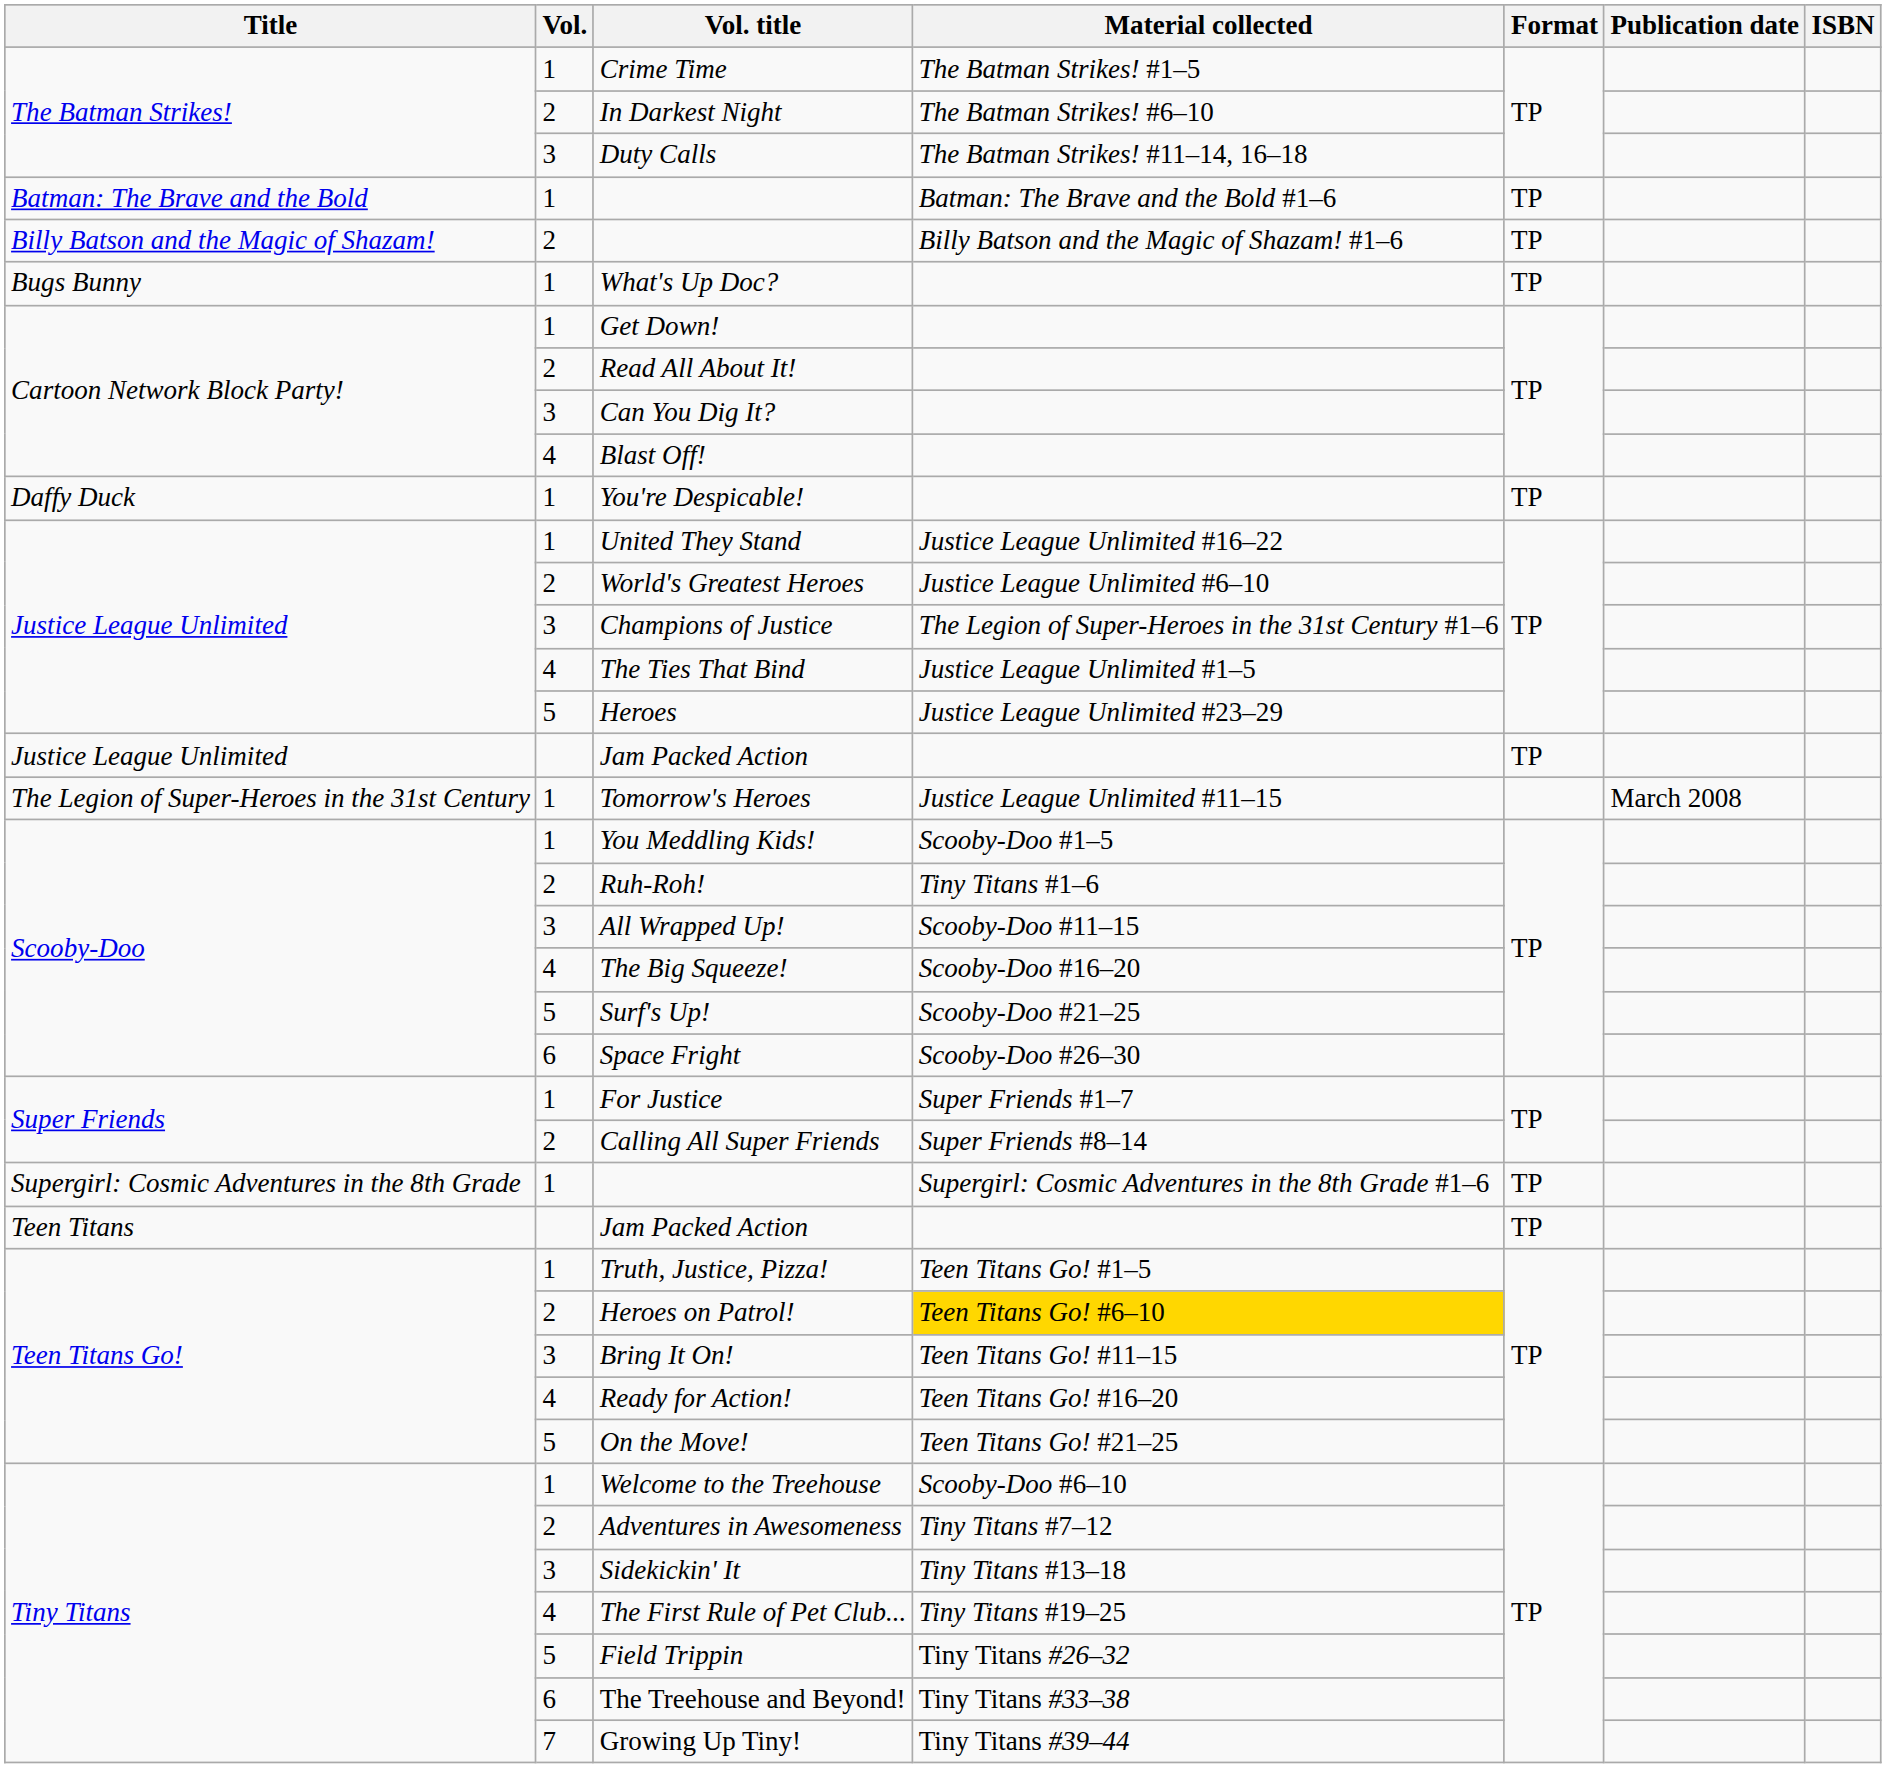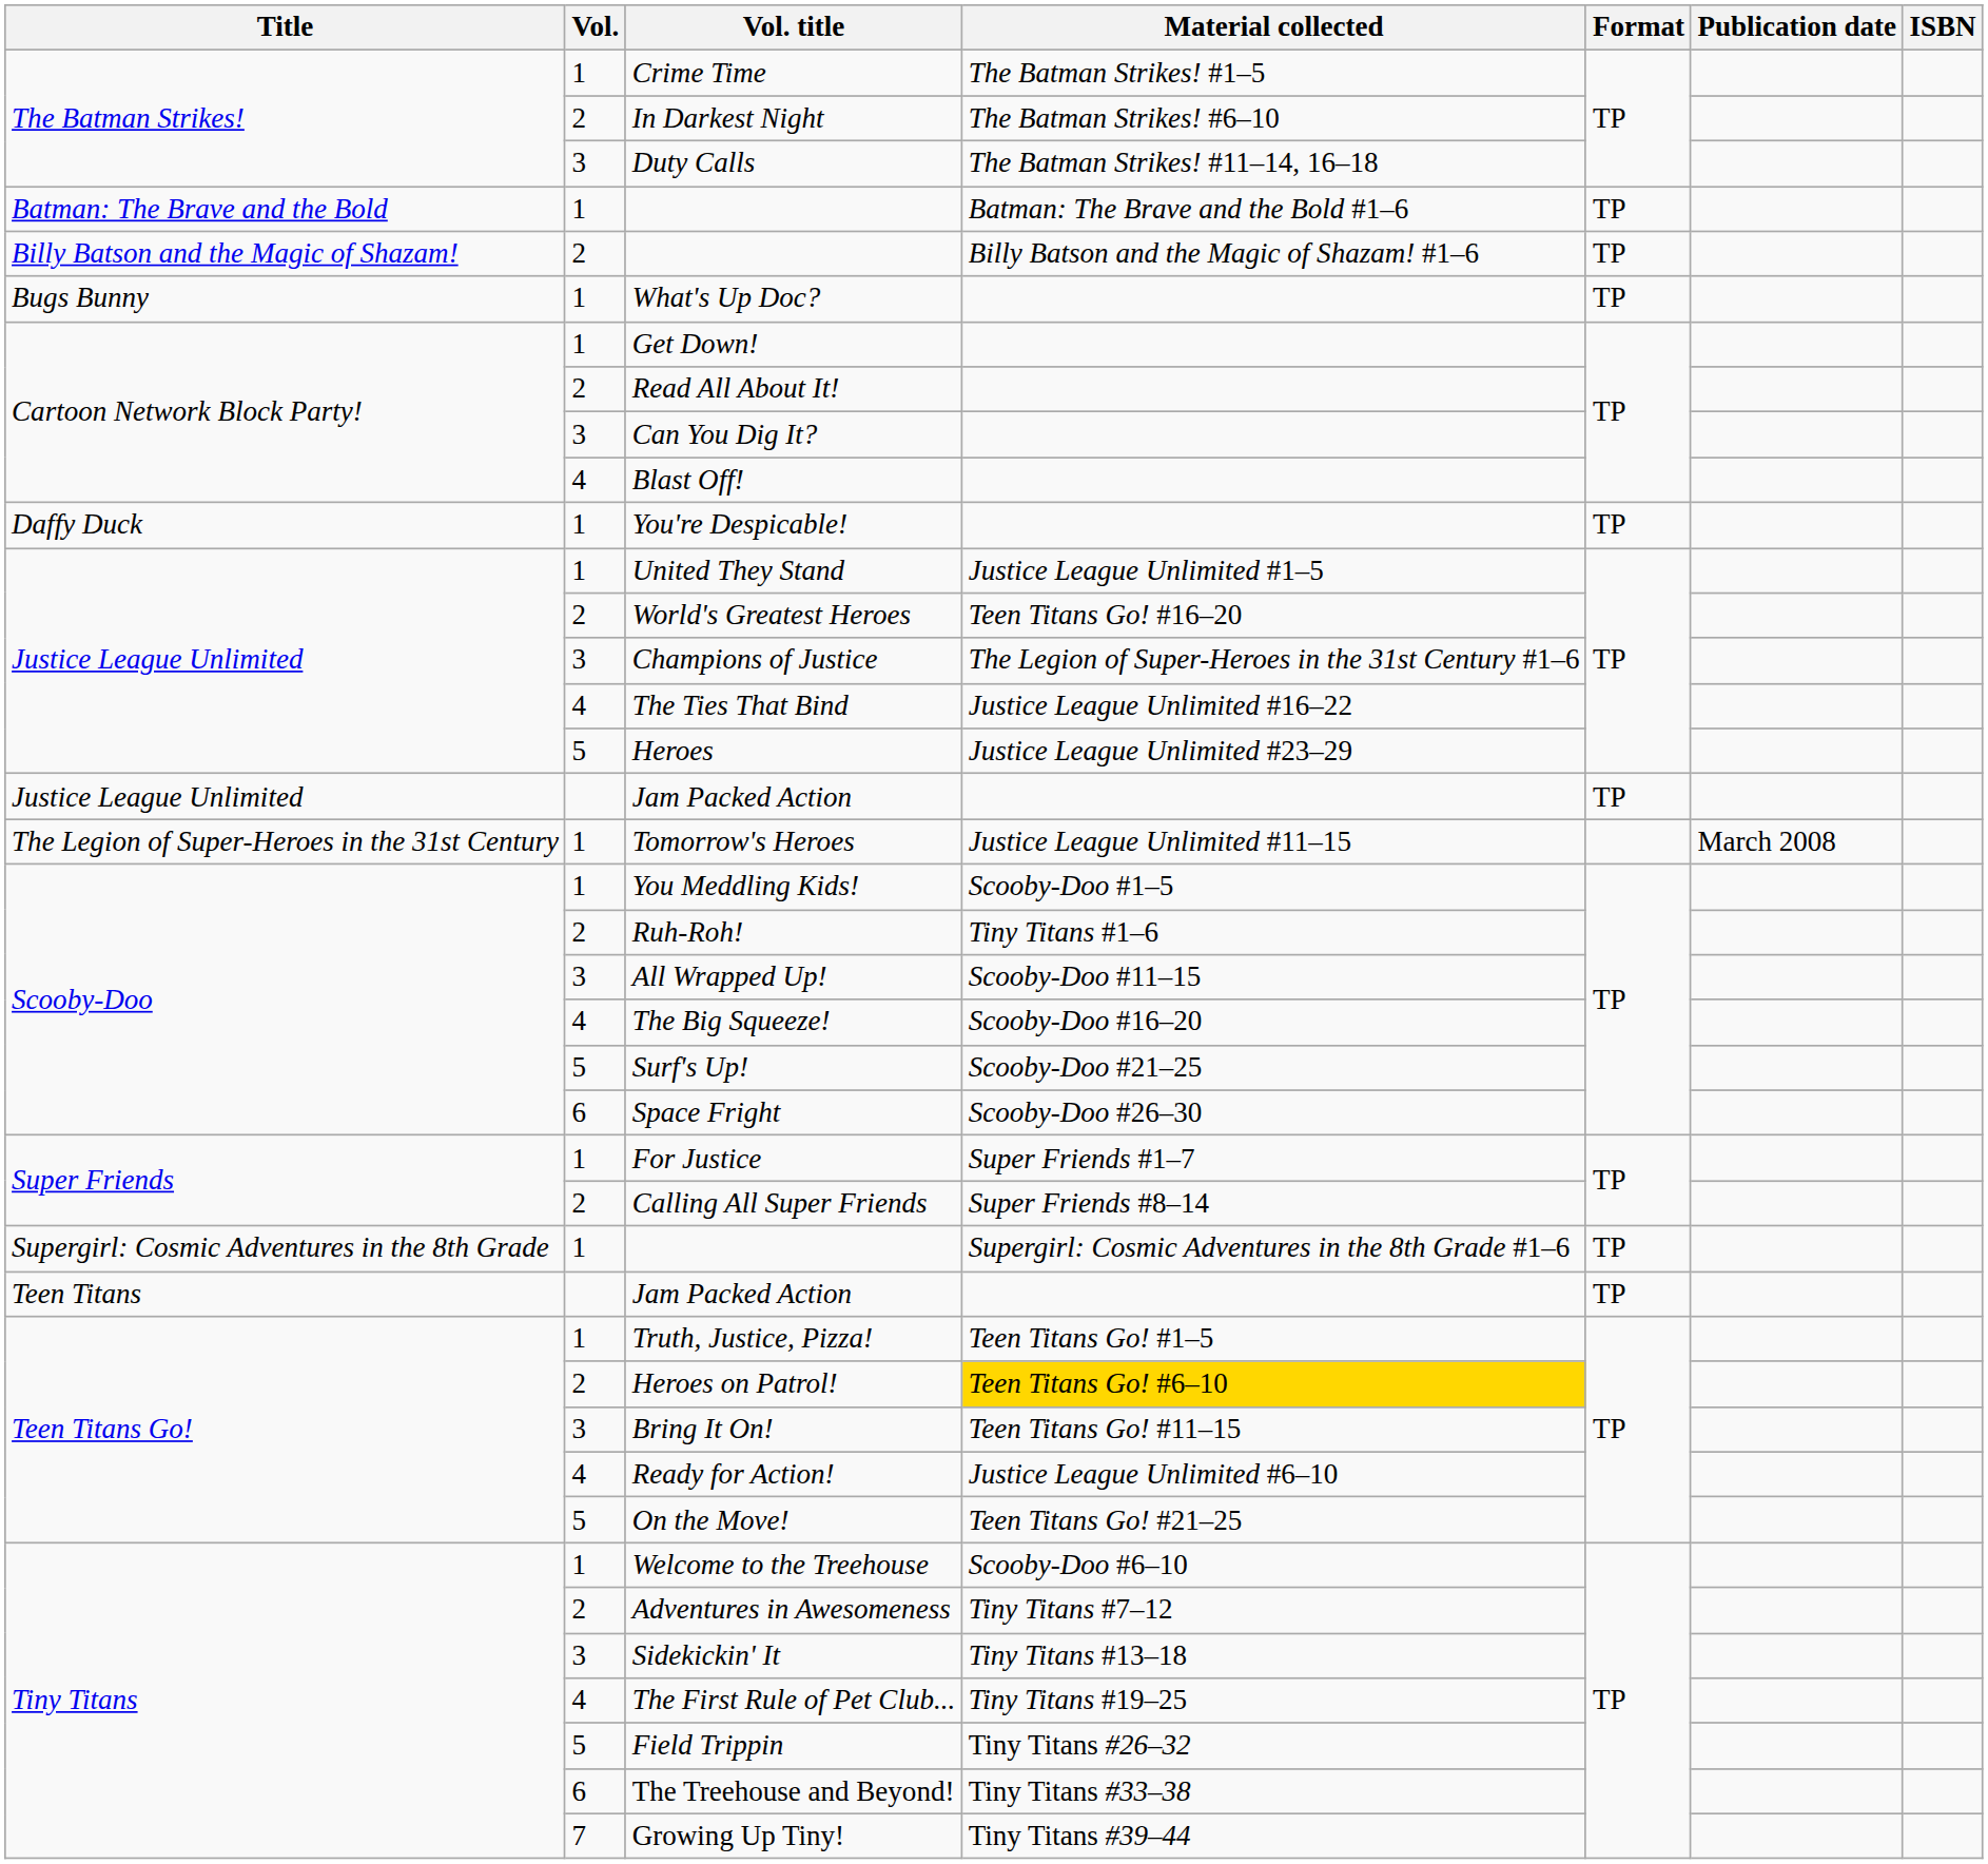 <table class="wikitable">
 <tr>
 <th>Title</th>
 <th>Vol.</th>
 <th>Vol. title</th>
 <th>Material collected</th>
 <th>Format</th>
 <th>Publication date</th>
 <th>ISBN</th>
 </tr>
 <tr>
 <td rowspan="3"><em><a href='#'>The Batman Strikes!</a></em></td>
 <td>1</td>
 <td><em>Crime Time</em></td>
 <td><em>The Batman Strikes!</em> #1–5</td>
 <td rowspan="3">TP</td>
 <td></td>
 <td></td>
 </tr>
 <tr>
 <td>2</td>
 <td><em>In Darkest Night</em></td>
 <td><em>The Batman Strikes!</em> #6–10</td>
 <td></td>
 <td></td>
 </tr>
 <tr>
 <td>3</td>
 <td><em>Duty Calls</em></td>
 <td><em>The Batman Strikes!</em> #11–14, 16–18</td>
 <td></td>
 <td></td>
 </tr>
 <tr>
 <td><em><a href='#'>Batman: The Brave and the Bold</a></em></td>
 <td>1</td>
 <td></td>
 <td><em>Batman: The Brave and the Bold</em> #1–6</td>
 <td>TP</td>
 <td></td>
 <td></td>
 </tr>
 <tr>
 <td><em><a href='#'>Billy Batson and the Magic of Shazam!</a></em></td>
 <td>2</td>
 <td></td>
 <td><em>Billy Batson and the Magic of Shazam!</em> #1–6</td>
 <td>TP</td>
 <td></td>
 <td></td>
 </tr>
 <tr>
 <td><em>Bugs Bunny</em></td>
 <td>1</td>
 <td><em>What's Up Doc?</em></td>
 <td></td>
 <td>TP</td>
 <td></td>
 <td></td>
 </tr>
 <tr>
 <td rowspan="4"><em>Cartoon Network Block Party!</em></td>
 <td>1</td>
 <td><em>Get Down!</em></td>
 <td></td>
 <td rowspan="4">TP</td>
 <td></td>
 <td></td>
 </tr>
 <tr>
 <td>2</td>
 <td><em>Read All About It!</em></td>
 <td></td>
 <td></td>
 <td></td>
 </tr>
 <tr>
 <td>3</td>
 <td><em>Can You Dig It?</em></td>
 <td></td>
 <td></td>
 <td></td>
 </tr>
 <tr>
 <td>4</td>
 <td><em>Blast Off!</em></td>
 <td></td>
 <td></td>
 <td></td>
 </tr>
 <tr>
 <td><em>Daffy Duck</em></td>
 <td>1</td>
 <td><em>You're Despicable!</em></td>
 <td></td>
 <td>TP</td>
 <td></td>
 <td></td>
 </tr>
 <tr>
 <td rowspan="5"><em><a href='#'>Justice League Unlimited</a></em></td>
 <td>1</td>
 <td><em>United They Stand</em></td>
-<td><em>Justice League Unlimited</em> #16–22</td>
+<td><em>Justice League Unlimited</em> #1–5</td>
 <td rowspan="5">TP</td>
 <td></td>
 <td></td>
 </tr>
 <tr>
 <td>2</td>
 <td><em>World's Greatest Heroes</em></td>
-<td><em>Justice League Unlimited</em> #6–10</td>
+<td><em>Teen Titans Go!</em> #16–20</td>
 <td></td>
 <td></td>
 </tr>
 <tr>
 <td>3</td>
 <td><em>Champions of Justice</em></td>
 <td><em>The Legion of Super-Heroes in the 31st Century</em> #1–6</td>
 <td></td>
 <td></td>
 </tr>
 <tr>
 <td>4</td>
 <td><em>The Ties That Bind</em></td>
-<td><em>Justice League Unlimited</em> #1–5</td>
+<td><em>Justice League Unlimited</em> #16–22</td>
 <td></td>
 <td></td>
 </tr>
 <tr>
 <td>5</td>
 <td><em>Heroes</em></td>
 <td><em>Justice League Unlimited</em> #23–29</td>
 <td></td>
 <td></td>
 </tr>
 <tr>
 <td><em>Justice League Unlimited</em></td>
 <td></td>
 <td><em>Jam Packed Action</em></td>
 <td></td>
 <td>TP</td>
 <td></td>
 <td></td>
 </tr>
 <tr>
 <td><em>The Legion of Super-Heroes in the 31st Century</em></td>
 <td>1</td>
 <td><em>Tomorrow's Heroes</em></td>
 <td><em>Justice League Unlimited</em> #11–15</td>
 <td></td>
 <td>March 2008</td>
 <td></td>
 </tr>
 <tr>
 <td rowspan="6"><em><a href='#'>Scooby-Doo</a></em></td>
 <td>1</td>
 <td><em>You Meddling Kids!</em></td>
 <td><em>Scooby-Doo</em> #1–5</td>
 <td rowspan="6">TP</td>
 <td></td>
 <td></td>
 </tr>
 <tr>
 <td>2</td>
 <td><em>Ruh-Roh!</em></td>
 <td><em>Tiny Titans</em> #1–6</td>
 <td></td>
 <td></td>
 </tr>
 <tr>
 <td>3</td>
 <td><em>All Wrapped Up!</em></td>
 <td><em>Scooby-Doo</em> #11–15</td>
 <td></td>
 <td></td>
 </tr>
 <tr>
 <td>4</td>
 <td><em>The Big Squeeze!</em></td>
 <td><em>Scooby-Doo</em> #16–20</td>
 <td></td>
 <td></td>
 </tr>
 <tr>
 <td>5</td>
 <td><em>Surf's Up!</em></td>
 <td><em>Scooby-Doo</em> #21–25</td>
 <td></td>
 <td></td>
 </tr>
 <tr>
 <td>6</td>
 <td><em>Space Fright</em></td>
 <td><em>Scooby-Doo</em> #26–30</td>
 <td></td>
 <td></td>
 </tr>
 <tr>
 <td rowspan="2"><em><a href='#'>Super Friends</a></em></td>
 <td>1</td>
 <td><em>For Justice</em></td>
 <td><em>Super Friends</em> #1–7</td>
 <td rowspan="2">TP</td>
 <td></td>
 <td></td>
 </tr>
 <tr>
 <td>2</td>
 <td><em>Calling All Super Friends</em></td>
 <td><em>Super Friends</em> #8–14</td>
 <td></td>
 <td></td>
 </tr>
 <tr>
 <td><em>Supergirl: Cosmic Adventures in the 8th Grade</em></td>
 <td>1</td>
 <td></td>
 <td><em>Supergirl: Cosmic Adventures in the 8th Grade</em> #1–6</td>
 <td>TP</td>
 <td></td>
 <td></td>
 </tr>
 <tr>
 <td><em>Teen Titans</em></td>
 <td></td>
 <td><em>Jam Packed Action</em></td>
 <td></td>
 <td>TP</td>
 <td></td>
 <td></td>
 </tr>
 <tr>
 <td rowspan="5"><em><a href='#'>Teen Titans Go!</a></em></td>
 <td>1</td>
 <td><em>Truth, Justice, Pizza!</em></td>
 <td><em>Teen Titans Go!</em> #1–5</td>
 <td rowspan="5">TP</td>
 <td></td>
 <td></td>
 </tr>
 <tr>
 <td>2</td>
 <td><em>Heroes on Patrol!</em></td>
 <td style="background: gold;"><em>Teen Titans Go!</em> #6–10</td>
 <td></td>
 <td></td>
 </tr>
 <tr>
 <td>3</td>
 <td><em>Bring It On!</em></td>
 <td><em>Teen Titans Go!</em> #11–15</td>
 <td></td>
 <td></td>
 </tr>
 <tr>
 <td>4</td>
 <td><em>Ready for Action!</em></td>
-<td><em>Teen Titans Go!</em> #16–20</td>
+<td><em>Justice League Unlimited</em> #6–10</td>
 <td></td>
 <td></td>
 </tr>
 <tr>
 <td>5</td>
 <td><em>On the Move!</em></td>
 <td><em>Teen Titans Go!</em> #21–25</td>
 <td></td>
 <td></td>
 </tr>
 <tr>
 <td rowspan="7"><em><a href='#'>Tiny Titans</a></em></td>
 <td>1</td>
 <td><em>Welcome to the Treehouse</em></td>
 <td><em>Scooby-Doo</em> #6–10</td>
 <td rowspan="7">TP</td>
 <td></td>
 <td></td>
 </tr>
 <tr>
 <td>2</td>
 <td><em>Adventures in Awesomeness</em></td>
 <td><em>Tiny Titans</em> #7–12</td>
 <td></td>
 <td></td>
 </tr>
 <tr>
 <td>3</td>
 <td><em>Sidekickin' It</em></td>
 <td><em>Tiny Titans</em> #13–18</td>
 <td></td>
 <td></td>
 </tr>
 <tr>
 <td>4</td>
 <td><em>The First Rule of Pet Club...</em></td>
 <td><em>Tiny Titans</em> #19–25</td>
 <td></td>
 <td></td>
 </tr>
 <tr>
 <td>5</td>
 <td><em>Field Trippin<strong></td>
 <td></em>Tiny Titans<em> #26–32</td>
 <td></td>
 <td></td>
 </tr>
 <tr>
 <td>6</td>
 <td></em>The Treehouse and Beyond!<em></td>
 <td></em>Tiny Titans<em> #33–38</td>
 <td></td>
 <td></td>
 </tr>
 <tr>
 <td>7</td>
 <td></em>Growing Up Tiny!<em></td>
 <td></em>Tiny Titans<em> #39–44</td>
 <td></td>
 <td></td>
 </tr>
 </table>
